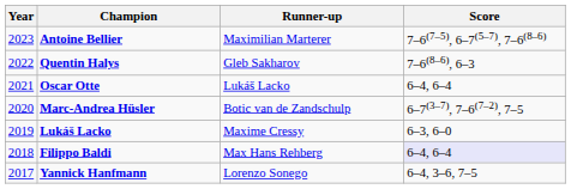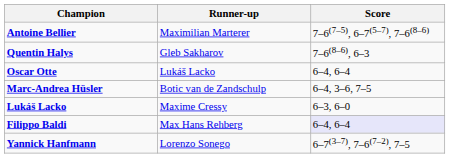 <table class="wikitable" style="font-size:90%">
 <tr>
-<th>Year</th>
 <th width="200">Champion</th>
 <th width="200">Runner-up</th>
 <th width="175">Score</th>
 </tr>
 <tr>
-<td><a href='#'>2023</a></td>
 <td> <strong><a href='#'>Antoine Bellier</a></strong></td>
 <td> <a href='#'>Maximilian Marterer</a></td>
 <td>7–6<sup>(7–5)</sup>, 6–7<sup>(5–7)</sup>, 7–6<sup>(8–6)</sup></td>
 </tr>
 <tr>
-<td><a href='#'>2022</a></td>
 <td> <strong><a href='#'>Quentin Halys</a></strong></td>
 <td> <a href='#'>Gleb Sakharov</a></td>
 <td>7–6<sup>(8–6)</sup>, 6–3</td>
 </tr>
 <tr>
-<td><a href='#'>2021</a></td>
 <td> <strong><a href='#'>Oscar Otte</a></strong></td>
 <td> <a href='#'>Lukáš Lacko</a></td>
 <td>6–4, 6–4</td>
 </tr>
 <tr>
-<td><a href='#'>2020</a></td>
 <td> <strong><a href='#'>Marc-Andrea Hüsler</a></strong></td>
 <td> <a href='#'>Botic van de Zandschulp</a></td>
-<td>6–7<sup>(3–7)</sup>, 7–6<sup>(7–2)</sup>, 7–5</td>
+<td>6–4, 3–6, 7–5</td>
 </tr>
 <tr>
-<td><a href='#'>2019</a></td>
 <td> <strong><a href='#'>Lukáš Lacko</a></strong></td>
 <td> <a href='#'>Maxime Cressy</a></td>
 <td>6–3, 6–0</td>
 </tr>
 <tr>
-<td><a href='#'>2018</a></td>
 <td> <strong><a href='#'>Filippo Baldi</a></strong></td>
 <td> <a href='#'>Max Hans Rehberg</a></td>
 <td style="background: lavender;">6–4, 6–4</td>
 </tr>
 <tr>
-<td><a href='#'>2017</a></td>
 <td> <strong><a href='#'>Yannick Hanfmann</a></strong></td>
 <td> <a href='#'>Lorenzo Sonego</a></td>
-<td>6–4, 3–6, 7–5</td>
+<td>6–7<sup>(3–7)</sup>, 7–6<sup>(7–2)</sup>, 7–5</td>
 </tr>
 </table>
